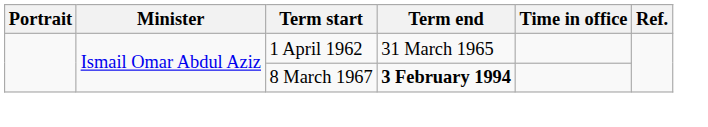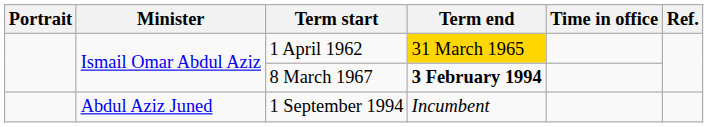 <table class="wikitable">
 <tr>
 <th>Portrait</th>
 <th>Minister</th>
 <th>Term start</th>
 <th>Term end</th>
 <th>Time in office</th>
 <th>Ref.</th>
 </tr>
 <tr>
 <td rowspan="2"></td>
 <td rowspan="2"><a href='#'>Ismail Omar Abdul Aziz</a></td>
 <td>1 April 1962</td>
-<td>31 March 1965</td>
+<td style="background: gold;">31 March 1965</td>
 <td></td>
 <td rowspan="2"></td>
 </tr>
 <tr>
 <td>8 March 1967</td>
 <td><strong>3 February 1994</strong></td>
 <td></td>
 </tr>
+<tr>
+<td></td>
+<td><a href='#'>Abdul Aziz Juned</a></td>
+<td>1 September 1994</td>
+<td><em>Incumbent</em></td>
+<td></td>
+<td></td>
+</tr>
 </table>
